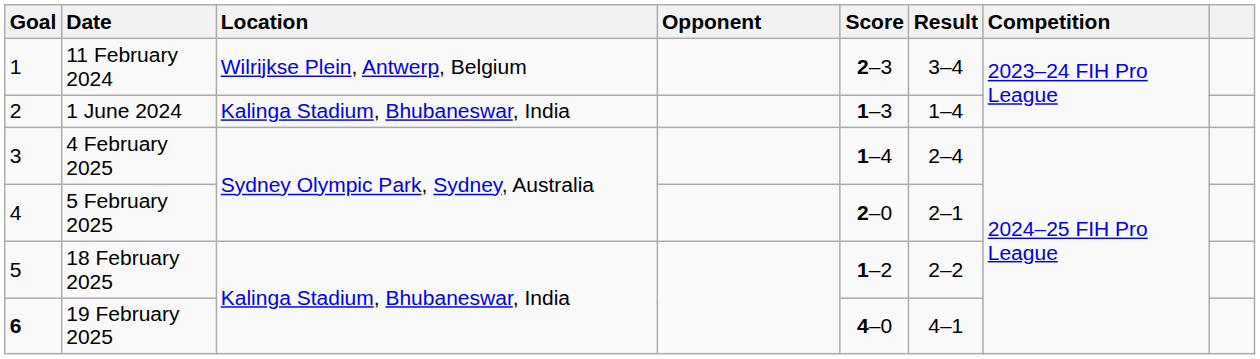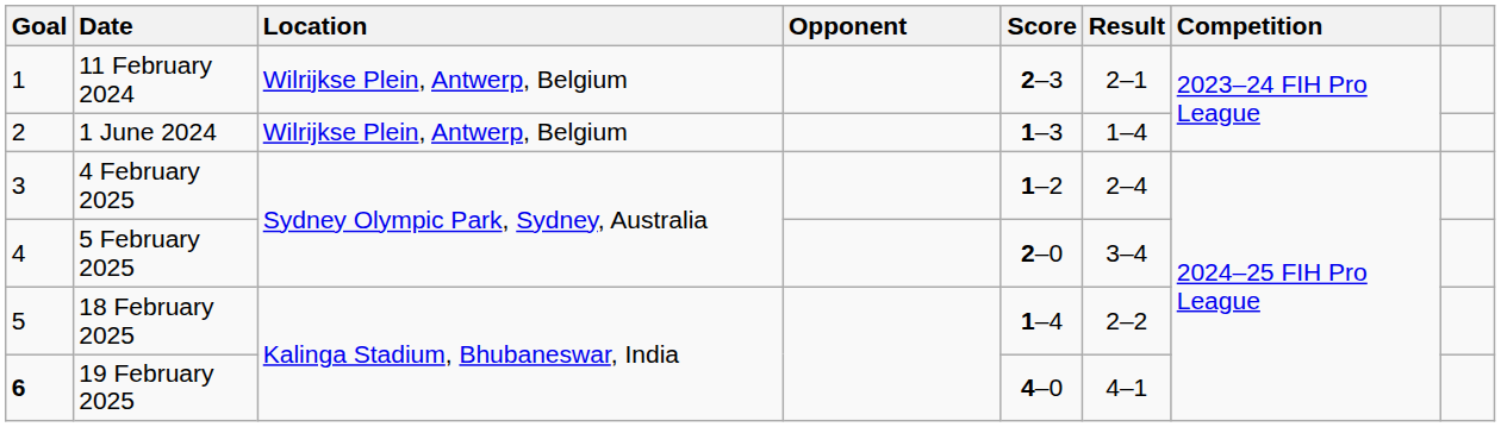 <table class="wikitable sortable" style="font-size:90%" width=97%>
 <tr>
 <th style="width: 25px; text-align: left">Goal</th>
 <th style="width: 100px; text-align: left">Date</th>
 <th style="width: 300px; text-align: left">Location</th>
 <th style="width: 120px; text-align: left">Opponent</th>
 <th style="width: 30px; text-align: left">Score</th>
 <th style="width: 30px; text-align: left">Result</th>
 <th style="width: 150px; text-align: left">Competition</th>
 <th style="width: 25px; text-align: left"></th>
 </tr>
 <tr>
 <td>1</td>
 <td>11 February 2024</td>
 <td><a href='#'>Wilrijkse Plein</a>, <a href='#'>Antwerp</a>, Belgium</td>
 <td></td>
 <td align="center"><strong>2</strong>–3</td>
-<td align="center">3–4</td>
+<td align="center">2–1</td>
 <td rowspan=2><a href='#'>2023–24 FIH Pro League</a></td>
 <td></td>
 </tr>
 <tr>
 <td>2</td>
 <td>1 June 2024</td>
-<td><a href='#'>Kalinga Stadium</a>, <a href='#'>Bhubaneswar</a>, India</td>
+<td><a href='#'>Wilrijkse Plein</a>, <a href='#'>Antwerp</a>, Belgium</td>
 <td></td>
 <td align="center"><strong>1</strong>–3</td>
 <td align="center">1–4</td>
 <td></td>
 </tr>
 <tr>
 <td>3</td>
 <td>4 February 2025</td>
 <td rowspan=2><a href='#'>Sydney Olympic Park</a>, <a href='#'>Sydney</a>, Australia</td>
 <td></td>
-<td align="center"><strong>1</strong>–4</td>
+<td align="center"><strong>1</strong>–2</td>
 <td align="center">2–4</td>
 <td rowspan=4><a href='#'>2024–25 FIH Pro League</a></td>
 <td></td>
 </tr>
 <tr>
 <td>4</td>
 <td>5 February 2025</td>
 <td></td>
 <td align="center"><strong>2</strong>–0</td>
-<td align="center">2–1</td>
+<td align="center">3–4</td>
 <td></td>
 </tr>
 <tr>
 <td>5</td>
 <td>18 February 2025</td>
 <td rowspan=2><a href='#'>Kalinga Stadium</a>, <a href='#'>Bhubaneswar</a>, India</td>
 <td rowspan=2></td>
-<td align="center"><strong>1</strong>–2</td>
+<td align="center"><strong>1</strong>–4</td>
 <td align="center">2–2</td>
 <td></td>
 </tr>
 <tr>
 <td><strong>6</strong></td>
 <td>19 February 2025</td>
 <td align="center"><strong>4</strong>–0</td>
 <td align="center">4–1</td>
 <td></td>
 </tr>
 </table>
